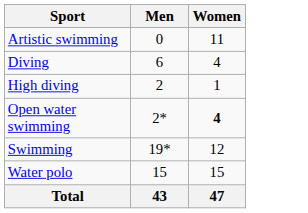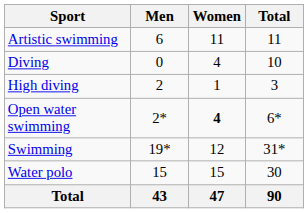 <table class="wikitable sortable" style="text-align:center;">
 <tr>
 <th width=130>Sport</th>
 <th width=55>Men</th>
 <th width=55>Women</th>
+<th width=55>Total</th>
 </tr>
 <tr>
 <td align=left><a href='#'>Artistic swimming</a></td>
-<td>0</td>
+<td>6</td>
+<td>11</td>
 <td>11</td>
 </tr>
 <tr>
 <td align=left><a href='#'>Diving</a></td>
-<td>6</td>
+<td>0</td>
 <td>4</td>
+<td>10</td>
 </tr>
 <tr>
 <td align=left><a href='#'>High diving</a></td>
 <td>2</td>
 <td>1</td>
+<td>3</td>
 </tr>
 <tr>
 <td align=left><a href='#'>Open water swimming</a></td>
 <td>2*</td>
 <td><strong>4</strong></td>
+<td>6*</td>
 </tr>
 <tr>
 <td align=left><a href='#'>Swimming</a></td>
 <td>19*</td>
 <td>12</td>
+<td>31*</td>
 </tr>
 <tr>
 <td align=left><a href='#'>Water polo</a></td>
 <td>15</td>
 <td>15</td>
+<td>30</td>
 </tr>
 <tr>
 <th>Total</th>
 <th>43</th>
 <th>47</th>
+<th><strong>90</strong></th>
 </tr>
 </table>
